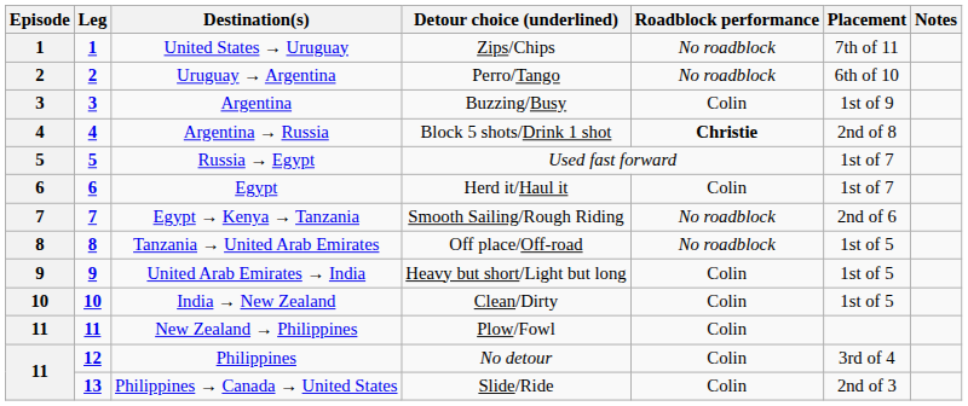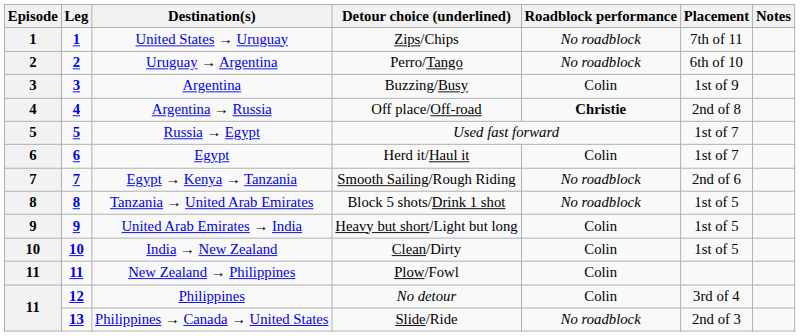 <table class="wikitable unsortable" style="text-align:center;">
 <tr>
 <th scope="col" class="unsortable">Episode</th>
 <th scope="col">Leg</th>
 <th scope="col">Destination(s)</th>
 <th scope="col">Detour choice (underlined)</th>
 <th scope="col">Roadblock performance</th>
 <th scope="col">Placement</th>
 <th scope="col">Notes</th>
 </tr>
 <tr>
 <th scope="row" style="text-align:center">1</th>
 <td><strong><a href='#'>1</a></strong></td>
 <td><a href='#'>United States</a> → <a href='#'>Uruguay</a></td>
 <td><u>Zips</u>/Chips</td>
 <td><em>No roadblock</em></td>
 <td>7th of 11</td>
 <td></td>
 </tr>
 <tr>
 <th scope="row" style="text-align:center">2</th>
 <td><strong><a href='#'>2</a></strong></td>
 <td><a href='#'>Uruguay</a> → <a href='#'>Argentina</a></td>
 <td>Perro/<u>Tango</u></td>
 <td><em>No roadblock</em></td>
 <td>6th of 10</td>
 <td></td>
 </tr>
 <tr>
 <th scope="row" style="text-align:center">3</th>
 <td><strong><a href='#'>3</a></strong></td>
 <td><a href='#'>Argentina</a></td>
 <td>Buzzing/<u>Busy</u></td>
 <td>Colin</td>
 <td>1st of 9</td>
 <td></td>
 </tr>
 <tr>
 <th scope="row" style="text-align:center">4</th>
 <td><strong><a href='#'>4</a></strong></td>
 <td><a href='#'>Argentina</a> → <a href='#'>Russia</a></td>
-<td>Block 5 shots/<u>Drink 1 shot</u></td>
+<td>Off place/<u>Off-road</u></td>
 <td><strong>Christie</strong></td>
 <td>2nd of 8</td>
 <td></td>
 </tr>
 <tr>
 <th scope="row" style="text-align:center">5</th>
 <td><strong><a href='#'>5</a></strong></td>
 <td><a href='#'>Russia</a> → <a href='#'>Egypt</a></td>
 <td colspan="2"><em>Used fast forward</em></td>
 <td>1st of 7</td>
 <td></td>
 </tr>
 <tr>
 <th scope="row" style="text-align:center">6</th>
 <td><strong><a href='#'>6</a></strong></td>
 <td><a href='#'>Egypt</a></td>
 <td>Herd it/<u>Haul it</u></td>
 <td>Colin</td>
 <td>1st of 7</td>
 <td></td>
 </tr>
 <tr>
 <th scope="row" style="text-align:center">7</th>
 <td><strong><a href='#'>7</a></strong></td>
 <td><a href='#'>Egypt</a> → <a href='#'>Kenya</a> → <a href='#'>Tanzania</a></td>
 <td><u>Smooth Sailing</u>/Rough Riding</td>
 <td><em>No roadblock</em></td>
 <td>2nd of 6</td>
 <td></td>
 </tr>
 <tr>
 <th scope="row" style="text-align:center">8</th>
 <td><strong><a href='#'>8</a></strong></td>
 <td><a href='#'>Tanzania</a> → <a href='#'>United Arab Emirates</a></td>
-<td>Off place/<u>Off-road</u></td>
+<td>Block 5 shots/<u>Drink 1 shot</u></td>
 <td><em>No roadblock</em></td>
 <td>1st of 5</td>
 <td></td>
 </tr>
 <tr>
 <th scope="row" style="text-align:center">9</th>
 <td><strong><a href='#'>9</a></strong></td>
 <td><a href='#'>United Arab Emirates</a> → <a href='#'>India</a></td>
 <td><u>Heavy but short</u>/Light but long</td>
 <td>Colin</td>
 <td>1st of 5</td>
 <td></td>
 </tr>
 <tr>
 <th scope="row" style="text-align:center">10</th>
 <td><strong><a href='#'>10</a></strong></td>
 <td><a href='#'>India</a> → <a href='#'>New Zealand</a></td>
 <td><u>Clean</u>/Dirty</td>
 <td>Colin</td>
 <td>1st of 5</td>
 <td></td>
 </tr>
 <tr>
 <th scope="row" style="text-align:center">11</th>
 <td><strong><a href='#'>11</a></strong></td>
 <td><a href='#'>New Zealand</a> → <a href='#'>Philippines</a></td>
 <td><u>Plow</u>/Fowl</td>
 <td>Colin</td>
 <td></td>
 <td></td>
 </tr>
 <tr>
 <th rowspan="2">11</th>
 <td><strong><a href='#'>12</a></strong></td>
 <td><a href='#'>Philippines</a></td>
 <td><em>No detour</em></td>
 <td>Colin</td>
 <td>3rd of 4</td>
 <td></td>
 </tr>
 <tr>
 <td><strong><a href='#'>13</a></strong></td>
 <td><a href='#'>Philippines</a> → <a href='#'>Canada</a> → <a href='#'>United States</a></td>
 <td><u>Slide</u>/Ride</td>
-<td>Colin</td>
+<td><em>No roadblock</em></td>
 <td>2nd of 3</td>
 <td></td>
 </tr>
 </table>
